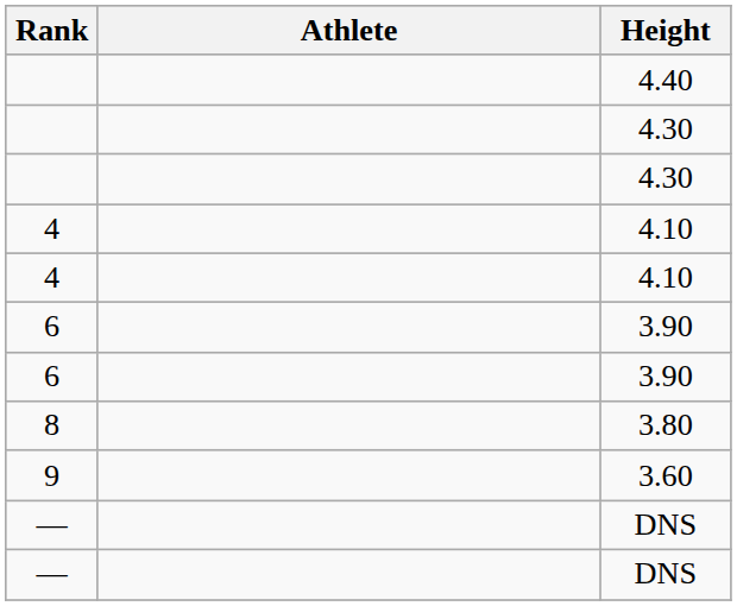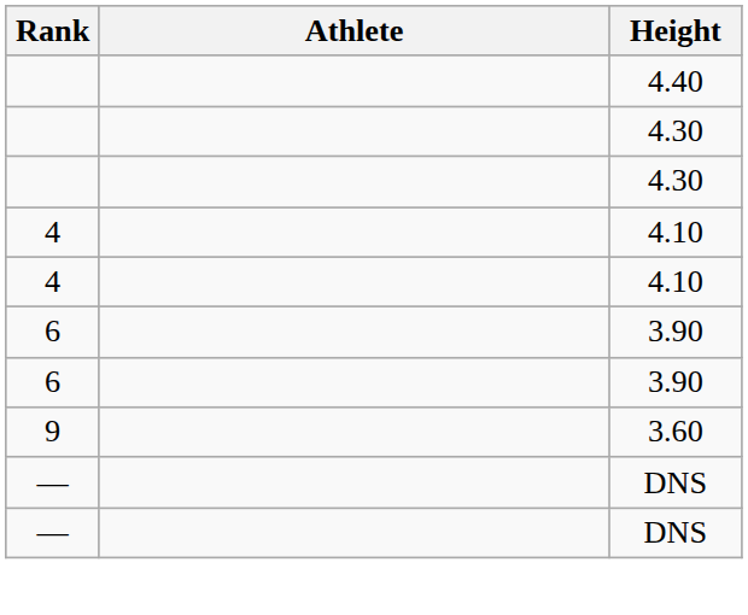 <table class=wikitable style="text-align:center">
 <tr>
 <th width=40>Rank</th>
 <th width=250>Athlete</th>
 <th width=60>Height</th>
 </tr>
 <tr>
 <td></td>
 <td align=left></td>
 <td>4.40</td>
 </tr>
 <tr>
 <td></td>
 <td align=left></td>
 <td>4.30</td>
 </tr>
 <tr>
 <td></td>
 <td align=left></td>
 <td>4.30</td>
 </tr>
 <tr>
 <td>4</td>
 <td align=left></td>
 <td>4.10</td>
 </tr>
 <tr>
 <td>4</td>
 <td align=left></td>
 <td>4.10</td>
 </tr>
 <tr>
 <td>6</td>
 <td align=left></td>
 <td>3.90</td>
 </tr>
 <tr>
 <td>6</td>
 <td align=left></td>
 <td>3.90</td>
 </tr>
 <tr>
-<td>8</td>
-<td align=left></td>
-<td>3.80</td>
-</tr>
-<tr>
 <td>9</td>
 <td align=left></td>
 <td>3.60</td>
 </tr>
 <tr>
 <td>—</td>
 <td align=left></td>
 <td>DNS</td>
 </tr>
 <tr>
 <td>—</td>
 <td align=left></td>
 <td>DNS</td>
 </tr>
 </table>
